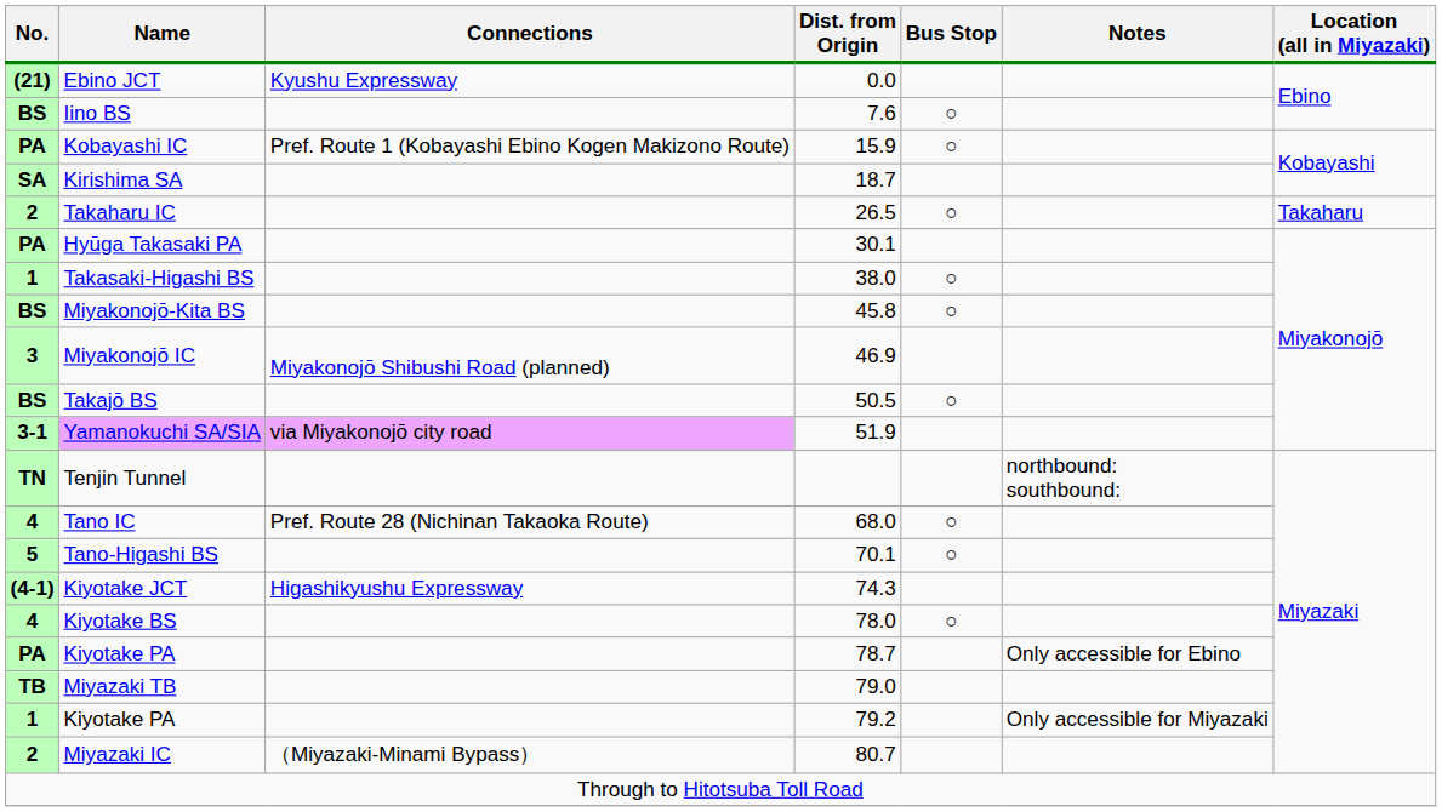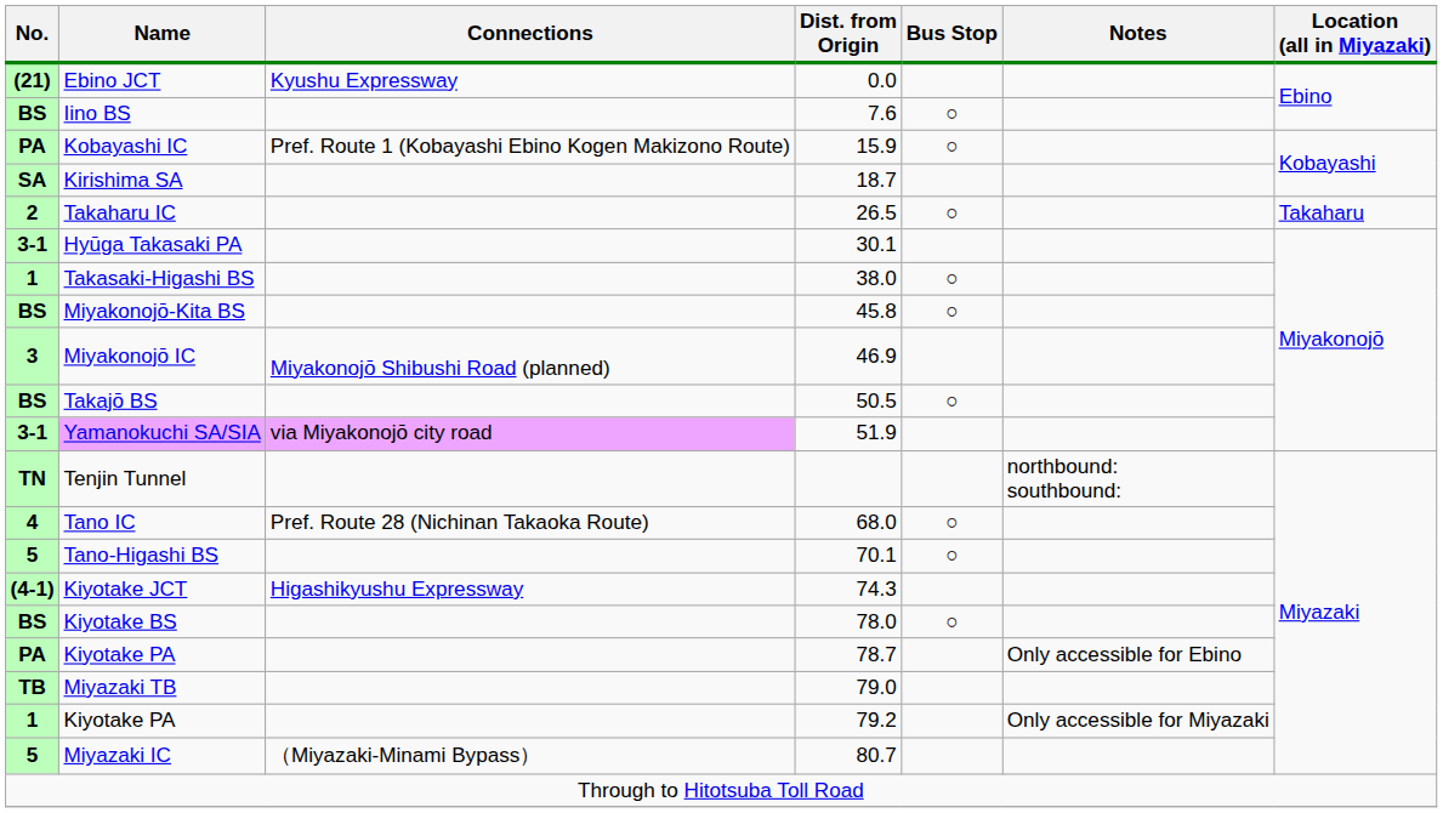 <table table class="wikitable">
 <tr>
 <th style="border-bottom:3px solid green;">No.</th>
 <th style="border-bottom:3px solid green;">Name</th>
 <th style="border-bottom:3px solid green;">Connections</th>
 <th style="border-bottom:3px solid green;">Dist. from<br>Origin</th>
 <th style="border-bottom:3px solid green;">Bus Stop</th>
 <th style="border-bottom:3px solid green;">Notes</th>
 <th colspan="2" style="border-bottom:3px solid green;">Location<br>(all in <a href='#'>Miyazaki</a>)</th>
 </tr>
 <tr>
 <th style="background-color:#BFB;">(21)</th>
 <td><a href='#'>Ebino JCT</a></td>
 <td> <a href='#'>Kyushu Expressway</a></td>
 <td style="text-align:right;">0.0</td>
 <td style="text-align:center;"></td>
 <td></td>
 <td rowspan="2"><a href='#'>Ebino</a></td>
 </tr>
 <tr>
 <th style="background-color:#BFB;">BS</th>
 <td><a href='#'>Iino BS</a></td>
 <td></td>
 <td style="text-align:right;">7.6</td>
 <td style="text-align:center;">○</td>
 <td></td>
 </tr>
 <tr>
 <th style="background-color:#BFB;">PA</th>
 <td><a href='#'>Kobayashi IC</a></td>
 <td>Pref. Route 1 (Kobayashi Ebino Kogen Makizono Route)</td>
 <td style="text-align:right;">15.9</td>
 <td style="text-align:center;">○</td>
 <td></td>
 <td rowspan="2"><a href='#'>Kobayashi</a></td>
 </tr>
 <tr>
 <th style="background-color:#BFB;">SA</th>
 <td><a href='#'>Kirishima SA</a></td>
 <td></td>
 <td style="text-align:right;">18.7</td>
 <td style="text-align:center;"></td>
 <td></td>
 </tr>
 <tr>
 <th style="background-color:#BFB;">2</th>
 <td><a href='#'>Takaharu IC</a></td>
 <td></td>
 <td style="text-align:right;">26.5</td>
 <td style="text-align:center;">○</td>
 <td></td>
 <td><a href='#'>Takaharu</a></td>
 </tr>
 <tr>
-<th style="background-color:#BFB;">PA</th>
+<th style="background-color:#BFB;">3-1</th>
 <td><a href='#'>Hyūga Takasaki PA</a></td>
 <td></td>
 <td style="text-align:right;">30.1</td>
 <td style="text-align:center;"></td>
 <td></td>
 <td rowspan="6"><a href='#'>Miyakonojō</a></td>
 </tr>
 <tr>
 <th style="background-color:#BFB;">1</th>
 <td><a href='#'>Takasaki-Higashi BS</a></td>
 <td></td>
 <td style="text-align:right;">38.0</td>
 <td style="text-align:center;">○</td>
 <td></td>
 </tr>
 <tr>
 <th style="background-color:#BFB;">BS</th>
 <td><a href='#'>Miyakonojō-Kita BS</a></td>
 <td></td>
 <td style="text-align:right;">45.8</td>
 <td style="text-align:center;">○</td>
 <td></td>
 </tr>
 <tr>
 <th style="background-color:#BFB;">3</th>
 <td><a href='#'>Miyakonojō IC</a></td>
 <td><br><a href='#'>Miyakonojō Shibushi Road</a> (planned)</td>
 <td style="text-align:right;">46.9</td>
 <td style="text-align:center;"></td>
 <td></td>
 </tr>
 <tr>
 <th style="background-color:#BFB;">BS</th>
 <td><a href='#'>Takajō BS</a></td>
 <td></td>
 <td style="text-align:right;">50.5</td>
 <td style="text-align:center;">○</td>
 <td></td>
 </tr>
 <tr>
 <th style="background-color:#BFB;">3-1</th>
 <td style="background-color:#eda5ff;"><a href='#'>Yamanokuchi SA/SIA</a></td>
 <td style="background-color:#eda5ff;"> via Miyakonojō city road</td>
 <td style="text-align:right;">51.9</td>
 <td style="text-align:center;"></td>
 <td></td>
 </tr>
 <tr>
 <th style="background-color:#BFB;">TN</th>
 <td>Tenjin Tunnel</td>
 <td></td>
 <td style="text-align:right;"></td>
 <td style="text-align:center;"></td>
 <td>northbound: <br>southbound: </td>
 <td rowspan="9"><a href='#'>Miyazaki</a></td>
 </tr>
 <tr>
 <th style="background-color:#BFB;">4</th>
 <td><a href='#'>Tano IC</a></td>
 <td>Pref. Route 28 (Nichinan Takaoka Route)</td>
 <td style="text-align:right;">68.0</td>
 <td style="text-align:center;">○</td>
 <td></td>
 </tr>
 <tr>
 <th style="background-color:#BFB;">5</th>
 <td><a href='#'>Tano-Higashi BS</a></td>
 <td></td>
 <td style="text-align:right;">70.1</td>
 <td style="text-align:center;">○</td>
 <td></td>
 </tr>
 <tr>
 <th style="background:#bfb;">(4-1)</th>
 <td><a href='#'>Kiyotake JCT</a></td>
 <td> <a href='#'>Higashikyushu Expressway</a></td>
 <td style="text-align:right;">74.3</td>
 <td style="text-align:center;"></td>
 <td></td>
 </tr>
 <tr>
-<th style="background-color:#BFB;">4</th>
+<th style="background-color:#BFB;">BS</th>
 <td><a href='#'>Kiyotake BS</a></td>
 <td></td>
 <td style="text-align:right;">78.0</td>
 <td style="text-align:center;">○</td>
 <td></td>
 </tr>
 <tr>
 <th style="background-color:#BFB;">PA</th>
 <td><a href='#'>Kiyotake PA</a></td>
 <td></td>
 <td style="text-align:right;">78.7</td>
 <td style="text-align:center;"></td>
 <td>Only accessible for Ebino</td>
 </tr>
 <tr>
 <th style="background-color: #BFB;">TB</th>
 <td><a href='#'>Miyazaki TB</a></td>
 <td></td>
 <td style="text-align: right;">79.0</td>
 <td style="text-align: center;"></td>
 <td></td>
 </tr>
 <tr>
 <th style="background-color:#BFB;">1</th>
 <td>Kiyotake PA</td>
 <td></td>
 <td style="text-align:right;">79.2</td>
 <td style="text-align:center;"></td>
 <td>Only accessible for Miyazaki</td>
 </tr>
 <tr>
-<th style="background-color:#BFB;">2</th>
+<th style="background-color:#BFB;">5</th>
 <td><a href='#'>Miyazaki IC</a></td>
 <td>（Miyazaki-Minami Bypass）</td>
 <td style="text-align:right;">80.7</td>
 <td style="text-align:center;"></td>
 <td></td>
 </tr>
 <tr>
 <td colspan="8" style="text-align:center;">Through to <a href='#'>Hitotsuba Toll Road</a></td>
 </tr>
 <tr>
 </tr>
 </table>
